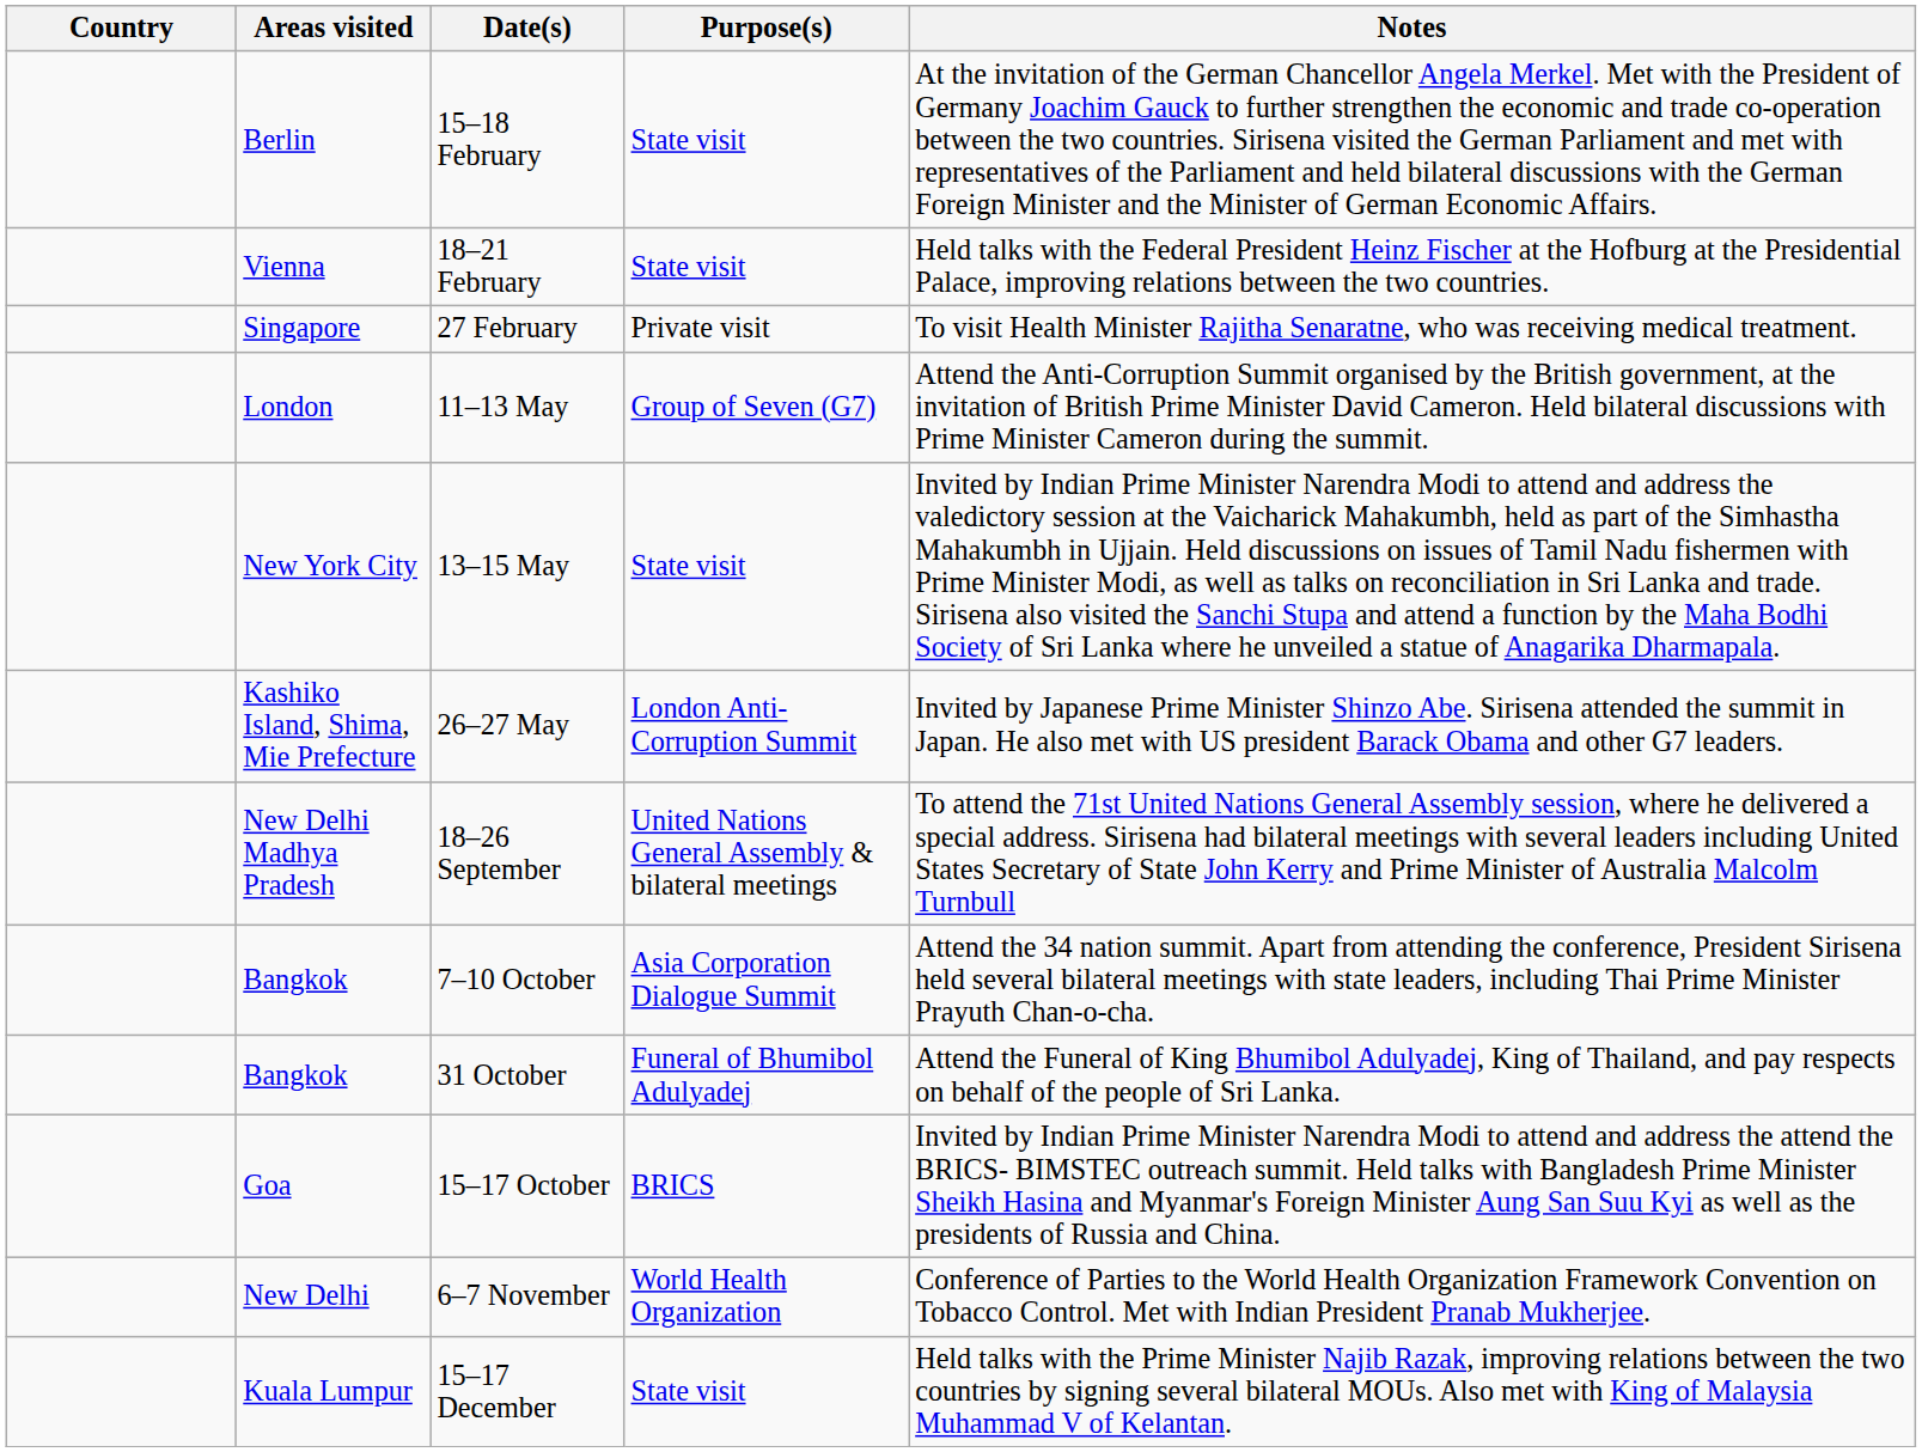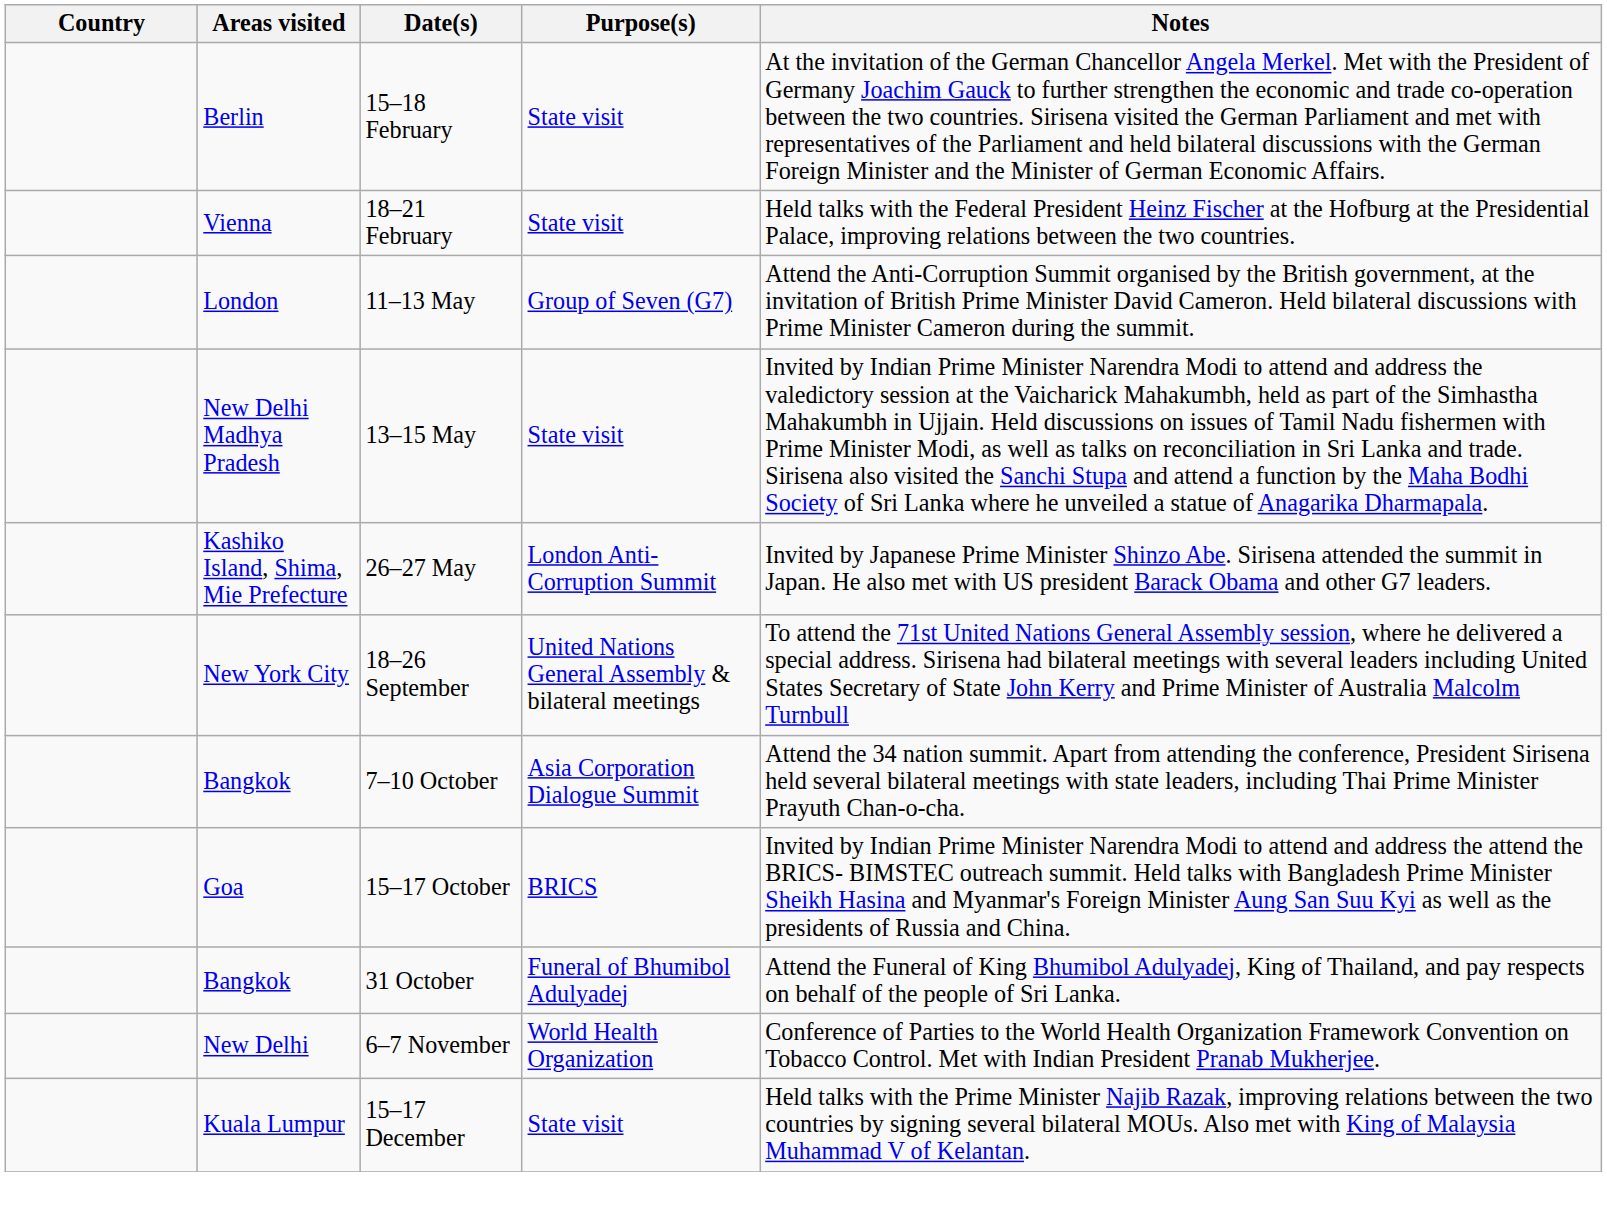 <table class="wikitable outercollapse sortable" style="margin: 1em auto 1em auto">
 <tr>
 <th width=120>Country</th>
 <th width=100>Areas visited</th>
 <th width=100>Date(s)</th>
 <th width=150>Purpose(s)</th>
 <th width=550>Notes</th>
 </tr>
 <tr>
 <td></td>
 <td><a href='#'>Berlin</a></td>
 <td>15–18 February</td>
 <td><a href='#'>State visit</a></td>
 <td>At the invitation of the German Chancellor <a href='#'>Angela Merkel</a>. Met with the President of Germany <a href='#'>Joachim Gauck</a> to further strengthen the economic and trade co-operation between the two countries. Sirisena visited the German Parliament and met with representatives of the Parliament and held bilateral discussions with the German Foreign Minister and the Minister of German Economic Affairs.</td>
 </tr>
 <tr>
 <td></td>
 <td><a href='#'>Vienna</a></td>
 <td>18–21 February</td>
 <td><a href='#'>State visit</a></td>
 <td>Held talks with the Federal President <a href='#'>Heinz Fischer</a> at the Hofburg at the Presidential Palace, improving relations between the two countries.</td>
 </tr>
 <tr>
 <td></td>
-<td><a href='#'>Singapore</a></td>
-<td>27 February</td>
-<td>Private visit</td>
-<td>To visit Health Minister <a href='#'>Rajitha Senaratne</a>, who was receiving medical treatment.</td>
-</tr>
-<tr>
-<td></td>
 <td><a href='#'>London</a></td>
 <td>11–13 May</td>
 <td><a href='#'>Group of Seven (G7)</a></td>
 <td> Attend the Anti-Corruption Summit organised by the British government, at the invitation of British Prime Minister David Cameron. Held bilateral discussions with Prime Minister Cameron during the summit.</td>
 </tr>
 <tr>
 <td></td>
-<td><a href='#'>New York City</a></td>
+<td><a href='#'>New Delhi</a><br><a href='#'>Madhya Pradesh</a></td>
 <td>13–15 May</td>
 <td><a href='#'>State visit</a></td>
 <td> Invited by Indian Prime Minister Narendra Modi to attend and address the valedictory session at the Vaicharick Mahakumbh, held as part of the Simhastha Mahakumbh in Ujjain. Held discussions on issues of Tamil Nadu fishermen with Prime Minister Modi, as well as talks on reconciliation in Sri Lanka and trade. Sirisena also visited the <a href='#'>Sanchi Stupa</a> and attend a function by the <a href='#'>Maha Bodhi Society</a> of Sri Lanka where he unveiled a statue of <a href='#'>Anagarika Dharmapala</a>.</td>
 </tr>
 <tr>
 <td></td>
 <td><a href='#'>Kashiko Island</a>, <a href='#'>Shima</a>, <a href='#'>Mie Prefecture</a></td>
 <td>26–27 May</td>
 <td><a href='#'>London Anti-Corruption Summit</a></td>
 <td> Invited by Japanese Prime Minister <a href='#'>Shinzo Abe</a>. Sirisena attended the summit in Japan. He also met with US president <a href='#'>Barack Obama</a> and other G7 leaders.</td>
 </tr>
 <tr>
 <td></td>
-<td><a href='#'>New Delhi</a><br><a href='#'>Madhya Pradesh</a></td>
+<td><a href='#'>New York City</a></td>
 <td>18–26 September</td>
 <td><a href='#'>United Nations General Assembly</a> & bilateral meetings</td>
 <td> To attend the <a href='#'>71st United Nations General Assembly session</a>, where he delivered a special address. Sirisena had bilateral meetings with several leaders including United States Secretary of State <a href='#'>John Kerry</a> and Prime Minister of Australia <a href='#'>Malcolm Turnbull</a></td>
 </tr>
 <tr>
 <td></td>
 <td><a href='#'>Bangkok</a></td>
 <td>7–10 October</td>
 <td><a href='#'>Asia Corporation Dialogue Summit</a></td>
 <td>Attend the 34 nation summit. Apart from attending the conference, President Sirisena held several bilateral meetings with state leaders, including Thai Prime Minister Prayuth Chan-o-cha.</td>
 </tr>
 <tr>
 <td></td>
+<td><a href='#'>Goa</a></td>
+<td>15–17 October</td>
+<td><a href='#'>BRICS</a></td>
+<td> Invited by Indian Prime Minister Narendra Modi to attend and address the attend the BRICS- BIMSTEC outreach summit. Held talks with Bangladesh Prime Minister <a href='#'>Sheikh Hasina</a> and Myanmar's Foreign Minister <a href='#'>Aung San Suu Kyi</a> as well as the presidents of Russia and China.</td>
+</tr>
+<tr>
+<td></td>
 <td><a href='#'>Bangkok</a></td>
 <td>31 October</td>
 <td><a href='#'>Funeral of Bhumibol Adulyadej</a></td>
 <td>Attend the Funeral of King <a href='#'>Bhumibol Adulyadej</a>, King of Thailand, and pay respects on behalf of the people of Sri Lanka.</td>
-</tr>
-<tr>
-<td></td>
-<td><a href='#'>Goa</a></td>
-<td>15–17 October</td>
-<td><a href='#'>BRICS</a></td>
-<td> Invited by Indian Prime Minister Narendra Modi to attend and address the attend the BRICS- BIMSTEC outreach summit. Held talks with Bangladesh Prime Minister <a href='#'>Sheikh Hasina</a> and Myanmar's Foreign Minister <a href='#'>Aung San Suu Kyi</a> as well as the presidents of Russia and China.</td>
 </tr>
 <tr>
 <td></td>
 <td><a href='#'>New Delhi</a></td>
 <td>6–7 November</td>
 <td><a href='#'>World Health Organization</a></td>
 <td> Conference of Parties to the World Health Organization Framework Convention on Tobacco Control. Met with Indian President <a href='#'>Pranab Mukherjee</a>.</td>
 </tr>
 <tr>
 <td></td>
 <td><a href='#'>Kuala Lumpur</a></td>
 <td>15–17 December</td>
 <td><a href='#'>State visit</a></td>
 <td> Held talks with the Prime Minister <a href='#'>Najib Razak</a>, improving relations between the two countries by signing several bilateral MOUs. Also met with <a href='#'>King of Malaysia</a> <a href='#'>Muhammad V of Kelantan</a>.</td>
 </tr>
 </table>
